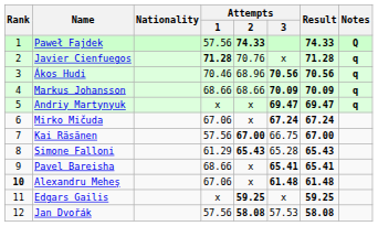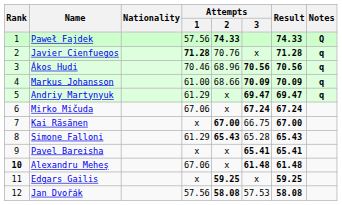 <table class="wikitable sortable" style="text-align:center">
 <tr>
 <th rowspan=2>Rank</th>
 <th rowspan=2>Name</th>
 <th rowspan=2>Nationality</th>
 <th colspan=3>Attempts</th>
 <th rowspan=2>Result</th>
 <th rowspan=2>Notes</th>
 </tr>
 <tr>
 <th>1</th>
 <th>2</th>
 <th>3</th>
 </tr>
 <tr bgcolor=ccffcc>
 <td>1</td>
 <td align=left><a href='#'>Paweł Fajdek</a></td>
 <td align=left></td>
 <td>57.56</td>
 <td><strong>74.33</strong></td>
 <td></td>
 <td><strong>74.33</strong></td>
 <td><strong>Q</strong></td>
 </tr>
 <tr bgcolor=ddffdd>
 <td>2</td>
 <td align=left><a href='#'>Javier Cienfuegos</a></td>
 <td align=left></td>
 <td><strong>71.28</strong></td>
 <td>70.76</td>
 <td>x</td>
 <td><strong>71.28</strong></td>
 <td><strong>q</strong></td>
 </tr>
 <tr bgcolor=ddffdd>
 <td>3</td>
 <td align=left><a href='#'>Ákos Hudi</a></td>
 <td align=left></td>
 <td>70.46</td>
 <td>68.96</td>
 <td><strong>70.56</strong></td>
 <td><strong>70.56</strong></td>
 <td><strong>q</strong></td>
 </tr>
 <tr bgcolor=ddffdd>
 <td>4</td>
 <td align=left><a href='#'>Markus Johansson</a></td>
 <td align=left></td>
-<td>68.66</td>
+<td>61.00</td>
 <td>68.66</td>
 <td><strong>70.09</strong></td>
 <td><strong>70.09</strong></td>
 <td><strong>q</strong></td>
 </tr>
 <tr bgcolor=ddffdd>
 <td>5</td>
 <td align=left><a href='#'>Andriy Martynyuk</a></td>
 <td align=left></td>
-<td>x</td>
+<td>61.29</td>
 <td>x</td>
 <td><strong>69.47</strong></td>
 <td><strong>69.47</strong></td>
 <td><strong>q</strong></td>
 </tr>
 <tr>
 <td>6</td>
 <td align=left><a href='#'>Mirko Mičuda</a></td>
 <td align=left></td>
 <td>67.06</td>
 <td>x</td>
 <td><strong>67.24</strong></td>
 <td><strong>67.24</strong></td>
 <td></td>
 </tr>
 <tr>
 <td>7</td>
 <td align=left><a href='#'>Kai Räsänen</a></td>
 <td align=left></td>
-<td>57.56</td>
+<td>x</td>
 <td><strong>67.00</strong></td>
 <td>66.75</td>
 <td><strong>67.00</strong></td>
 <td></td>
 </tr>
 <tr>
 <td>8</td>
 <td align=left><a href='#'>Simone Falloni</a></td>
 <td align=left></td>
 <td>61.29</td>
 <td><strong>65.43</strong></td>
 <td>65.28</td>
 <td><strong>65.43</strong></td>
 <td></td>
 </tr>
 <tr>
 <td>9</td>
 <td align=left><a href='#'>Pavel Bareisha</a></td>
 <td align=left></td>
-<td>68.66</td>
+<td>x</td>
 <td>x</td>
 <td><strong>65.41</strong></td>
 <td><strong>65.41</strong></td>
 <td></td>
 </tr>
 <tr>
 <td><strong>10</strong></td>
 <td align=left><a href='#'>Alexandru Meheş</a></td>
 <td align=left></td>
 <td>67.06</td>
 <td>x</td>
 <td><strong>61.48</strong></td>
 <td><strong>61.48</strong></td>
 <td></td>
 </tr>
 <tr>
 <td>11</td>
 <td align=left><a href='#'>Edgars Gailis</a></td>
 <td align=left></td>
 <td>x</td>
 <td><strong>59.25</strong></td>
 <td>x</td>
 <td><strong>59.25</strong></td>
 <td></td>
 </tr>
 <tr>
 <td>12</td>
 <td align=left><a href='#'>Jan Dvořák</a></td>
 <td align=left></td>
 <td>57.56</td>
 <td><strong>58.08</strong></td>
 <td>57.53</td>
 <td><strong>58.08</strong></td>
 <td></td>
 </tr>
 </table>
